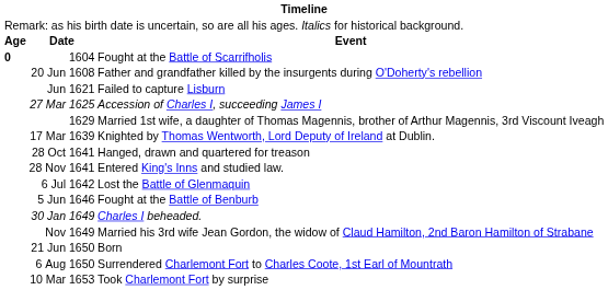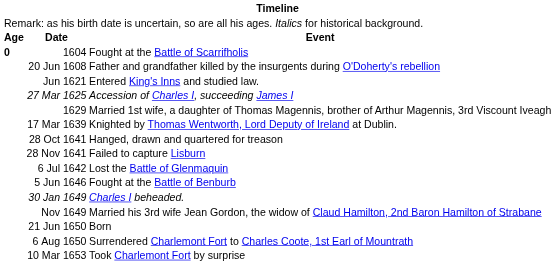 <table>
 <tr>
 <th colspan=3>Timeline</th>
 </tr>
 <tr>
 <td colspan=3>Remark: as his birth date is uncertain, so are all his ages. <em>Italics</em> for historical background.</td>
 </tr>
 <tr>
 <th>Age</th>
 <th>Date</th>
 <th>Event</th>
 </tr>
 <tr>
 <td><strong>0</strong></td>
 <td align=right>1604</td>
 <td>Fought at the <a href='#'>Battle of Scarrifholis</a></td>
 </tr>
 <tr>
 <td></td>
 <td align=right>20 Jun 1608</td>
 <td>Father and grandfather killed by the insurgents during <a href='#'>O'Doherty's rebellion</a></td>
 </tr>
 <tr>
 <td></td>
 <td align=right>Jun 1621</td>
-<td>Failed to capture <a href='#'>Lisburn</a></td>
+<td>Entered <a href='#'>King's Inns</a> and studied law.</td>
 </tr>
 <tr>
 <td></td>
 <td align=right><em>27 Mar 1625</em></td>
 <td><em>Accession of <a href='#'>Charles I</a>, succeeding <a href='#'>James I</a></em></td>
 </tr>
 <tr>
 <td></td>
 <td align=right>1629</td>
 <td>Married 1st wife, a daughter of Thomas Magennis, brother of Arthur Magennis, 3rd Viscount Iveagh</td>
 </tr>
 <tr>
 <td></td>
 <td align=right>17 Mar 1639</td>
 <td>Knighted by <a href='#'>Thomas Wentworth, Lord Deputy of Ireland</a> at Dublin.</td>
 </tr>
 <tr>
 <td></td>
 <td align=right>28 Oct 1641</td>
 <td>Hanged, drawn and quartered for treason</td>
 </tr>
 <tr>
 <td></td>
 <td align=right>28 Nov 1641</td>
-<td>Entered <a href='#'>King's Inns</a> and studied law.</td>
+<td>Failed to capture <a href='#'>Lisburn</a></td>
 </tr>
 <tr>
 <td></td>
 <td align=right>6 Jul 1642</td>
 <td>Lost the <a href='#'>Battle of Glenmaquin</a></td>
 </tr>
 <tr>
 <td></td>
 <td align=right>5 Jun 1646</td>
 <td>Fought at the <a href='#'>Battle of Benburb</a></td>
 </tr>
 <tr>
 <td></td>
 <td align=right><em>30 Jan 1649</em></td>
 <td><em><a href='#'>Charles I</a> beheaded.</em></td>
 </tr>
 <tr>
 <td></td>
 <td align=right>Nov 1649</td>
 <td>Married his 3rd wife Jean Gordon, the widow of <a href='#'>Claud Hamilton, 2nd Baron Hamilton of Strabane</a></td>
 </tr>
 <tr>
 <td></td>
 <td align=right>21 Jun 1650</td>
 <td>Born</td>
 </tr>
 <tr>
 <td></td>
 <td align=right>6 Aug 1650</td>
 <td>Surrendered <a href='#'>Charlemont Fort</a> to <a href='#'>Charles Coote, 1st Earl of Mountrath</a></td>
 </tr>
 <tr>
 <td></td>
 <td align=right>10 Mar 1653</td>
 <td>Took <a href='#'>Charlemont Fort</a> by surprise</td>
 </tr>
 </table>
